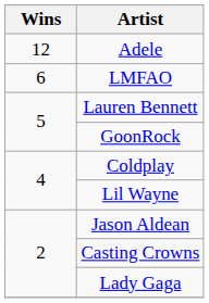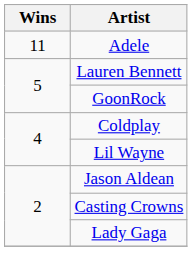 <table class="wikitable" rowspan="2" style="text-align:center;">
 <tr>
 <th scope="col" style="width:55px;">Wins</th>
 <th scope="col" style="text-align:center;">Artist</th>
 </tr>
 <tr>
-<td style="text-align:center">12</td>
+<td style="text-align:center">11</td>
 <td><a href='#'>Adele</a></td>
-</tr>
-<tr>
-<td style="text-align:center">6</td>
-<td><a href='#'>LMFAO</a></td>
 </tr>
 <tr>
 <td rowspan="2" style="text-align:center">5</td>
 <td><a href='#'>Lauren Bennett</a></td>
 </tr>
 <tr>
 <td><a href='#'>GoonRock</a></td>
 </tr>
 <tr>
 <td rowspan="2" style="text-align:center">4</td>
 <td><a href='#'>Coldplay</a></td>
 </tr>
 <tr>
 <td><a href='#'>Lil Wayne</a></td>
 </tr>
 <tr>
 <td rowspan="3" style="text-align:center">2</td>
 <td><a href='#'>Jason Aldean</a></td>
 </tr>
 <tr>
 <td><a href='#'>Casting Crowns</a></td>
 </tr>
 <tr>
 <td><a href='#'>Lady Gaga</a></td>
 </tr>
 <tr>
 </tr>
 </table>
